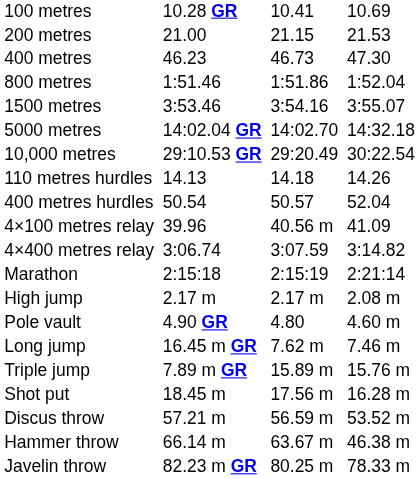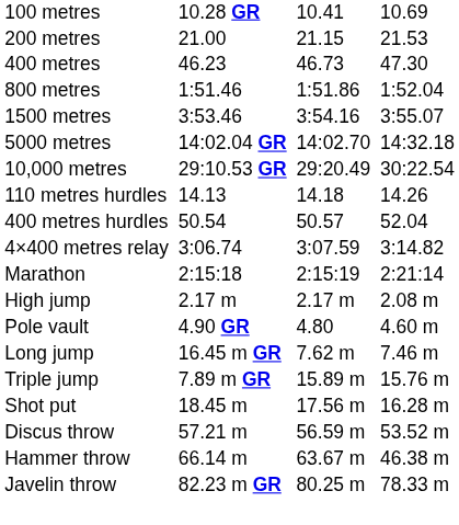 <table>
 <tr>
 <td>100 metres</td>
 <td></td>
 <td>10.28 <strong><a href='#'>GR</a></strong></td>
 <td></td>
 <td>10.41</td>
 <td></td>
 <td>10.69</td>
 </tr>
 <tr>
 <td>200 metres</td>
 <td></td>
 <td>21.00</td>
 <td></td>
 <td>21.15</td>
 <td></td>
 <td>21.53</td>
 </tr>
 <tr>
 <td>400 metres</td>
 <td></td>
 <td>46.23</td>
 <td></td>
 <td>46.73</td>
 <td></td>
 <td>47.30</td>
 </tr>
 <tr>
 <td>800 metres</td>
 <td></td>
 <td>1:51.46</td>
 <td></td>
 <td>1:51.86</td>
 <td></td>
 <td>1:52.04</td>
 </tr>
 <tr>
 <td>1500 metres</td>
 <td></td>
 <td>3:53.46</td>
 <td></td>
 <td>3:54.16</td>
 <td></td>
 <td>3:55.07</td>
 </tr>
 <tr>
 <td>5000 metres</td>
 <td></td>
 <td>14:02.04 <strong><a href='#'>GR</a></strong></td>
 <td></td>
 <td>14:02.70</td>
 <td></td>
 <td>14:32.18</td>
 </tr>
 <tr>
 <td>10,000 metres</td>
 <td></td>
 <td>29:10.53 <strong><a href='#'>GR</a></strong></td>
 <td></td>
 <td>29:20.49</td>
 <td></td>
 <td>30:22.54</td>
 </tr>
 <tr>
 <td>110 metres hurdles</td>
 <td></td>
 <td>14.13</td>
 <td></td>
 <td>14.18</td>
 <td></td>
 <td>14.26</td>
 </tr>
 <tr>
 <td>400 metres hurdles</td>
 <td></td>
 <td>50.54</td>
 <td></td>
 <td>50.57</td>
 <td></td>
 <td>52.04</td>
-</tr>
-<tr>
-<td>4×100 metres relay</td>
-<td></td>
-<td>39.96</td>
-<td></td>
-<td>40.56 m</td>
-<td></td>
-<td>41.09</td>
 </tr>
 <tr>
 <td>4×400 metres relay</td>
 <td></td>
 <td>3:06.74</td>
 <td></td>
 <td>3:07.59</td>
 <td></td>
 <td>3:14.82</td>
 </tr>
 <tr>
 <td>Marathon</td>
 <td></td>
 <td>2:15:18</td>
 <td></td>
 <td>2:15:19</td>
 <td></td>
 <td>2:21:14</td>
 </tr>
 <tr>
 <td>High jump</td>
 <td></td>
 <td>2.17 m</td>
 <td></td>
 <td>2.17 m</td>
 <td></td>
 <td>2.08 m</td>
 </tr>
 <tr>
 <td>Pole vault</td>
 <td></td>
 <td>4.90 <strong><a href='#'>GR</a></strong></td>
 <td></td>
 <td>4.80</td>
 <td></td>
 <td>4.60 m</td>
 </tr>
 <tr>
 <td>Long jump</td>
 <td></td>
 <td>16.45 m <strong><a href='#'>GR</a></strong></td>
 <td></td>
 <td>7.62 m</td>
 <td></td>
 <td>7.46 m</td>
 </tr>
 <tr>
 <td>Triple jump</td>
 <td></td>
 <td>7.89 m <strong><a href='#'>GR</a></strong></td>
 <td></td>
 <td>15.89 m</td>
 <td></td>
 <td>15.76 m</td>
 </tr>
 <tr>
 <td>Shot put</td>
 <td></td>
 <td>18.45 m</td>
 <td></td>
 <td>17.56 m</td>
 <td></td>
 <td>16.28 m</td>
 </tr>
 <tr>
 <td>Discus throw</td>
 <td></td>
 <td>57.21 m</td>
 <td></td>
 <td>56.59 m</td>
 <td></td>
 <td>53.52 m</td>
 </tr>
 <tr>
 <td>Hammer throw</td>
 <td></td>
 <td>66.14 m</td>
 <td></td>
 <td>63.67 m</td>
 <td></td>
 <td>46.38 m</td>
 </tr>
 <tr>
 <td>Javelin throw</td>
 <td></td>
 <td>82.23 m <strong><a href='#'>GR</a></strong></td>
 <td></td>
 <td>80.25 m</td>
 <td></td>
 <td>78.33 m</td>
 </tr>
 </table>
